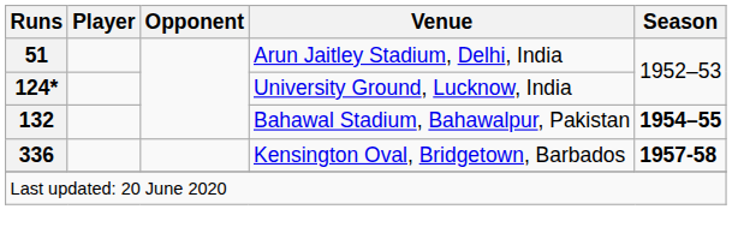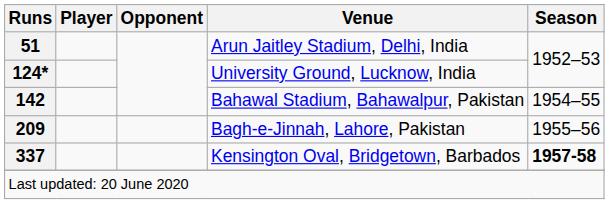 <table class="wikitable plainrowheaders sortable">
 <tr>
 <th scope=col>Runs</th>
 <th scope=col>Player</th>
 <th scope=col>Opponent</th>
 <th scope=col>Venue</th>
 <th scope=col>Season</th>
 </tr>
 <tr>
 <th>51</th>
 <td></td>
 <td rowspan=3></td>
 <td><a href='#'>Arun Jaitley Stadium</a>, <a href='#'>Delhi</a>, India</td>
 <td rowspan=2>1952–53</td>
 </tr>
 <tr>
 <th>124*</th>
 <td></td>
 <td><a href='#'>University Ground</a>, <a href='#'>Lucknow</a>, India</td>
 </tr>
 <tr>
-<th>132</th>
+<th>142</th>
 <td></td>
 <td><a href='#'>Bahawal Stadium</a>, <a href='#'>Bahawalpur</a>, Pakistan</td>
-<td><strong>1954–55</strong></td>
+<td>1954–55</td>
 </tr>
 <tr>
-<th>336</th>
+<th>209</th>
+<td></td>
+<td></td>
+<td><a href='#'>Bagh-e-Jinnah</a>, <a href='#'>Lahore</a>, Pakistan</td>
+<td>1955–56</td>
+</tr>
+<tr>
+<th>337</th>
 <td></td>
 <td></td>
 <td><a href='#'>Kensington Oval</a>, <a href='#'>Bridgetown</a>, Barbados</td>
 <td><strong>1957-58</strong></td>
 </tr>
 <tr>
 </tr>
 <tr class=sortbottom>
 <td colspan=5><small>Last updated: 20 June 2020</small></td>
 </tr>
 </table>
